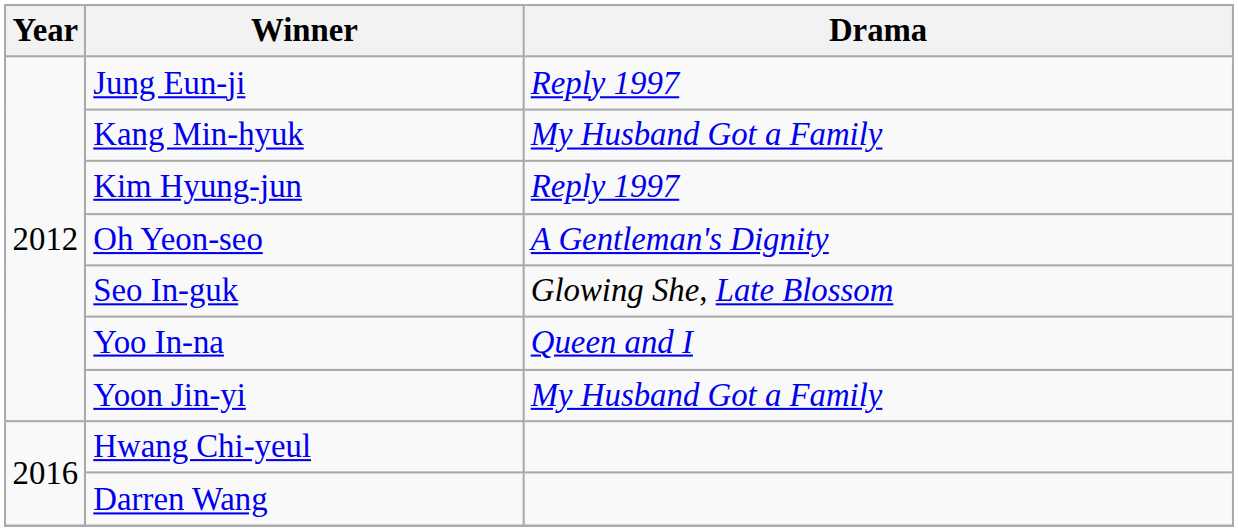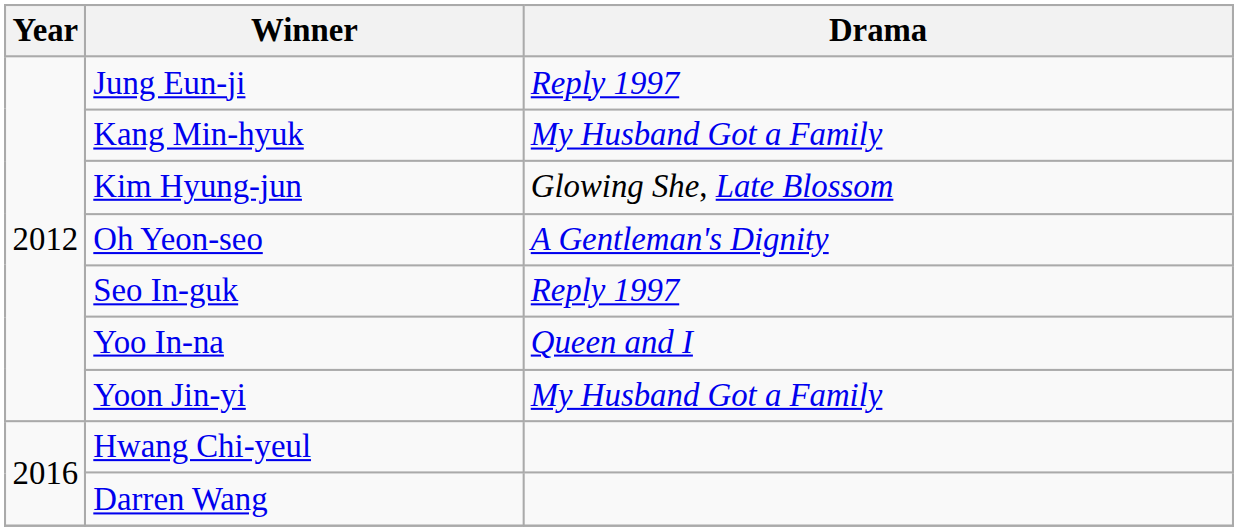 <table class="wikitable" style="width:600px">
 <tr>
 <th width=10>Year</th>
 <th>Winner</th>
 <th>Drama</th>
 </tr>
 <tr>
 <td rowspan=7>2012</td>
 <td><a href='#'>Jung Eun-ji</a></td>
 <td><em><a href='#'>Reply 1997</a></em></td>
 </tr>
 <tr>
 <td><a href='#'>Kang Min-hyuk</a></td>
 <td><em><a href='#'>My Husband Got a Family</a></em></td>
 </tr>
 <tr>
 <td><a href='#'>Kim Hyung-jun</a></td>
-<td><em><a href='#'>Reply 1997</a></em></td>
+<td><em>Glowing She</em>, <em><a href='#'>Late Blossom</a></em></td>
 </tr>
 <tr>
 <td><a href='#'>Oh Yeon-seo</a></td>
 <td><em><a href='#'>A Gentleman's Dignity</a></em></td>
 </tr>
 <tr>
 <td><a href='#'>Seo In-guk</a></td>
-<td><em>Glowing She</em>, <em><a href='#'>Late Blossom</a></em></td>
+<td><em><a href='#'>Reply 1997</a></em></td>
 </tr>
 <tr>
 <td><a href='#'>Yoo In-na</a></td>
 <td><em><a href='#'>Queen and I</a></em></td>
 </tr>
 <tr>
 <td><a href='#'>Yoon Jin-yi</a></td>
 <td><em><a href='#'>My Husband Got a Family</a></em></td>
 </tr>
 <tr>
 <td rowspan=2>2016</td>
 <td><a href='#'>Hwang Chi-yeul</a></td>
 <td></td>
 </tr>
 <tr>
 <td><a href='#'>Darren Wang</a></td>
 <td></td>
 </tr>
 <tr>
 </tr>
 </table>
